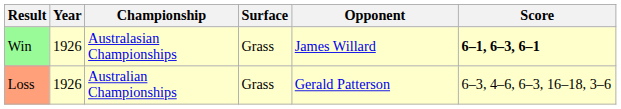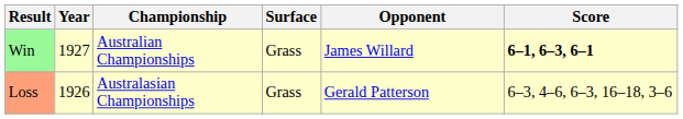 <table class="sortable wikitable">
 <tr>
 <th style="width:40px">Result</th>
 <th style="width:30px">Year</th>
 <th style="width:165px">Championship</th>
 <th style="width:50px">Surface</th>
 <th style="width:180px">Opponent</th>
 <th style="width:170px" class="unsortable">Score</th>
 </tr>
 <tr style="background:#ffc;">
 <td style="background:#98fb98;">Win</td>
-<td>1926</td>
-<td><a href='#'>Australasian Championships</a></td>
+<td>1927</td>
+<td><a href='#'>Australian Championships</a></td>
 <td>Grass</td>
 <td> <a href='#'>James Willard</a></td>
 <td><strong>6–1, 6–3, 6–1</strong></td>
 </tr>
 <tr style="background:#ffc;">
 <td style="background:#ffa07a;">Loss</td>
 <td>1926</td>
-<td><a href='#'>Australian Championships</a></td>
+<td><a href='#'>Australasian Championships</a></td>
 <td>Grass</td>
 <td> <a href='#'>Gerald Patterson</a></td>
 <td>6–3, 4–6, 6–3, 16–18, 3–6</td>
 </tr>
 </table>
